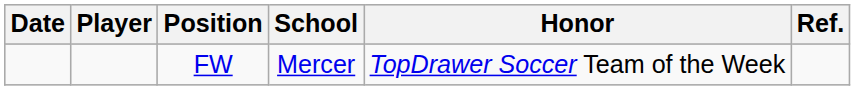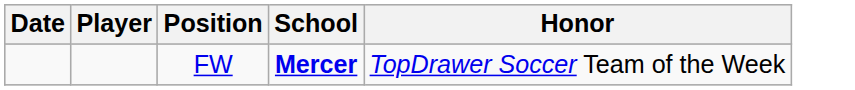 <table class="wikitable sortable">
 <tr>
 <th>Date</th>
 <th>Player</th>
 <th>Position</th>
 <th>School</th>
 <th>Honor</th>
-<th class="unsortable">Ref.</th>
 </tr>
 <tr>
 <td></td>
 <td></td>
 <td align="center"><a href='#'>FW</a></td>
-<td align="center"><a href='#'>Mercer</a></td>
+<td align="center"><strong><a href='#'>Mercer</a></strong></td>
 <td><a href='#'><em>TopDrawer Soccer</em></a> Team of the Week</td>
-<td></td>
 </tr>
 </table>
